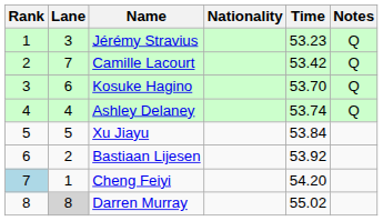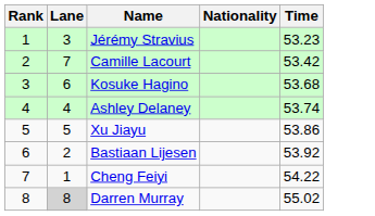 <table class="wikitable sortable" style="text-align:center">
 <tr>
 <th>Rank</th>
 <th>Lane</th>
 <th>Name</th>
 <th>Nationality</th>
 <th>Time</th>
-<th>Notes</th>
 </tr>
 <tr bgcolor=ccffcc>
 <td>1</td>
 <td>3</td>
 <td align=left><a href='#'>Jérémy Stravius</a></td>
 <td align=left></td>
 <td>53.23</td>
-<td>Q</td>
 </tr>
 <tr bgcolor=ccffcc>
 <td>2</td>
 <td>7</td>
 <td align=left><a href='#'>Camille Lacourt</a></td>
 <td align=left></td>
 <td>53.42</td>
-<td>Q</td>
 </tr>
 <tr bgcolor=ccffcc>
 <td>3</td>
 <td>6</td>
 <td align=left><a href='#'>Kosuke Hagino</a></td>
 <td align=left></td>
-<td>53.70</td>
-<td>Q</td>
+<td>53.68</td>
 </tr>
 <tr bgcolor=ccffcc>
 <td>4</td>
 <td>4</td>
 <td align=left><a href='#'>Ashley Delaney</a></td>
 <td align=left></td>
 <td>53.74</td>
-<td>Q</td>
 </tr>
 <tr>
 <td>5</td>
 <td>5</td>
 <td align=left><a href='#'>Xu Jiayu</a></td>
 <td align=left></td>
-<td>53.84</td>
-<td></td>
+<td>53.86</td>
 </tr>
 <tr>
 <td>6</td>
 <td>2</td>
 <td align=left><a href='#'>Bastiaan Lijesen</a></td>
 <td align=left></td>
 <td>53.92</td>
-<td></td>
 </tr>
 <tr>
-<td style="background: lightblue;">7</td>
+<td>7</td>
 <td>1</td>
 <td align=left><a href='#'>Cheng Feiyi</a></td>
 <td align=left></td>
-<td>54.20</td>
-<td></td>
+<td>54.22</td>
 </tr>
 <tr>
 <td>8</td>
 <td style="background: lightgrey;">8</td>
 <td align=left><a href='#'>Darren Murray</a></td>
 <td align=left></td>
 <td>55.02</td>
-<td></td>
 </tr>
 </table>
